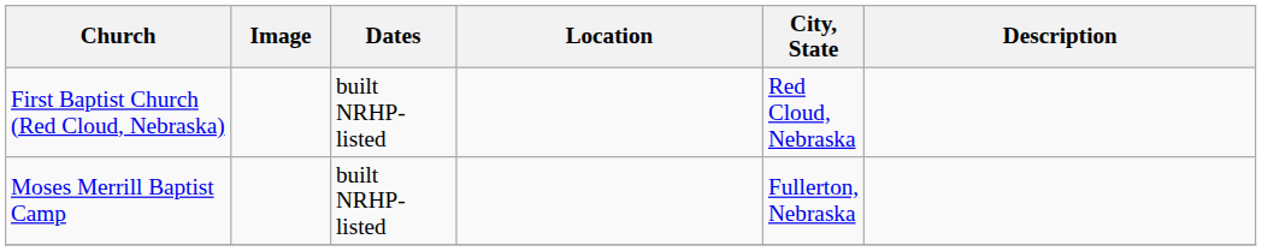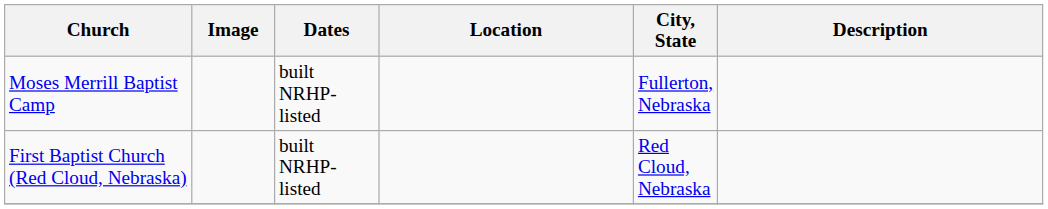 <table class="wikitable sortable" style="width:98%">
 <tr>
 <th width = 18%><strong>Church</strong></th>
 <th width = 8% class="unsortable"><strong>Image</strong></th>
 <th width = 10%><strong>Dates</strong></th>
 <th><strong>Location</strong></th>
 <th width = 8%><strong>City, State</strong></th>
 <th class="unsortable"><strong>Description</strong></th>
 </tr>
 <tr ->
+<td><a href='#'>Moses Merrill Baptist Camp</a></td>
+<td></td>
+<td>built<br> NRHP-listed</td>
+<td></td>
+<td><a href='#'>Fullerton, Nebraska</a></td>
+<td></td>
+</tr>
+<tr ->
 <td><a href='#'>First Baptist Church (Red Cloud, Nebraska)</a></td>
 <td></td>
 <td>built<br> NRHP-listed</td>
 <td></td>
 <td><a href='#'>Red Cloud, Nebraska</a></td>
 <td></td>
 </tr>
 <tr ->
-<td><a href='#'>Moses Merrill Baptist Camp</a></td>
-<td></td>
-<td>built<br> NRHP-listed</td>
-<td></td>
-<td><a href='#'>Fullerton, Nebraska</a></td>
-<td></td>
-</tr>
-<tr ->
 </tr>
 </table>
